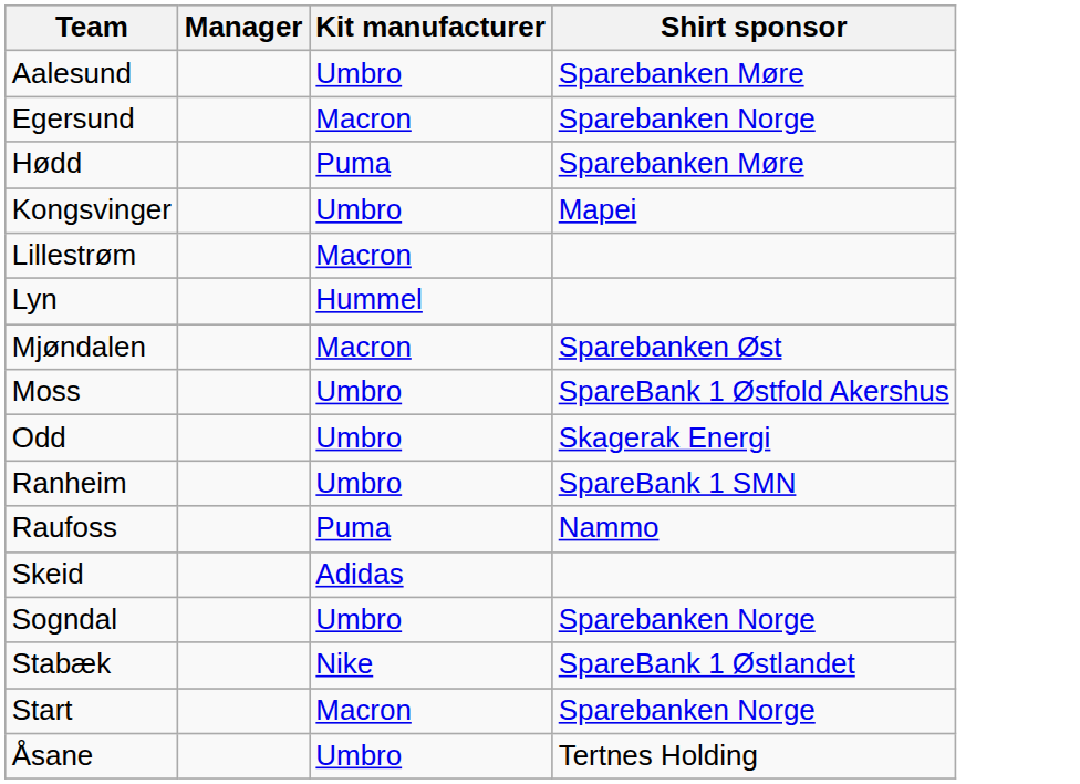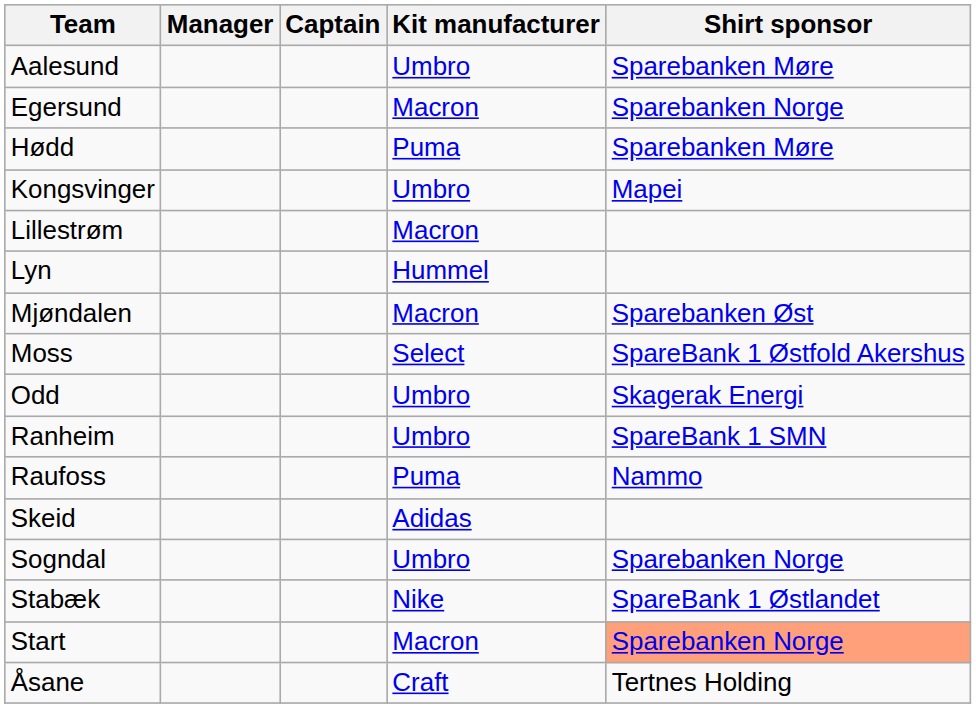 <table class="wikitable sortable" border="1">
 <tr>
 <th>Team</th>
 <th>Manager</th>
+<th>Captain</th>
 <th>Kit manufacturer</th>
 <th>Shirt sponsor</th>
 </tr>
 <tr>
 <td>Aalesund</td>
+<td> </td>
 <td> </td>
 <td><a href='#'>Umbro</a></td>
 <td><a href='#'>Sparebanken Møre</a></td>
 </tr>
 <tr>
 <td>Egersund</td>
 <td> </td>
+<td> </td>
 <td><a href='#'>Macron</a></td>
 <td><a href='#'>Sparebanken Norge</a></td>
 </tr>
 <tr>
 <td>Hødd</td>
+<td> </td>
 <td> </td>
 <td><a href='#'>Puma</a></td>
 <td><a href='#'>Sparebanken Møre</a></td>
 </tr>
 <tr>
 <td>Kongsvinger</td>
 <td> </td>
+<td> </td>
 <td><a href='#'>Umbro</a></td>
 <td><a href='#'>Mapei</a></td>
 </tr>
 <tr>
 <td>Lillestrøm</td>
+<td> </td>
 <td> </td>
 <td><a href='#'>Macron</a></td>
 <td></td>
 </tr>
 <tr>
 <td>Lyn</td>
 <td> </td>
+<td> </td>
 <td><a href='#'>Hummel</a></td>
 <td></td>
 </tr>
 <tr>
 <td>Mjøndalen</td>
+<td> </td>
 <td> </td>
 <td><a href='#'>Macron</a></td>
 <td><a href='#'>Sparebanken Øst</a></td>
 </tr>
 <tr>
 <td>Moss</td>
 <td> </td>
-<td><a href='#'>Umbro</a></td>
+<td> </td>
+<td><a href='#'>Select</a></td>
 <td><a href='#'>SpareBank 1 Østfold Akershus</a></td>
 </tr>
 <tr>
 <td>Odd</td>
+<td> </td>
 <td> </td>
 <td><a href='#'>Umbro</a></td>
 <td><a href='#'>Skagerak Energi</a></td>
 </tr>
 <tr>
 <td>Ranheim</td>
 <td> <br> </td>
+<td> </td>
 <td><a href='#'>Umbro</a></td>
 <td><a href='#'>SpareBank 1 SMN</a></td>
 </tr>
 <tr>
 <td>Raufoss</td>
+<td> </td>
 <td> </td>
 <td><a href='#'>Puma</a></td>
 <td><a href='#'>Nammo</a></td>
 </tr>
 <tr>
 <td>Skeid</td>
 <td> </td>
+<td> </td>
 <td><a href='#'>Adidas</a></td>
 <td></td>
 </tr>
 <tr>
 <td>Sogndal</td>
+<td> </td>
 <td> </td>
 <td><a href='#'>Umbro</a></td>
 <td><a href='#'>Sparebanken Norge</a></td>
 </tr>
 <tr>
 <td>Stabæk</td>
 <td> </td>
+<td> </td>
 <td><a href='#'>Nike</a></td>
 <td><a href='#'>SpareBank 1 Østlandet</a></td>
 </tr>
 <tr>
 <td>Start</td>
 <td> </td>
+<td> </td>
 <td><a href='#'>Macron</a></td>
-<td><a href='#'>Sparebanken Norge</a></td>
+<td style="background: lightsalmon;"><a href='#'>Sparebanken Norge</a></td>
 </tr>
 <tr>
 <td>Åsane</td>
 <td> </td>
-<td><a href='#'>Umbro</a></td>
+<td> </td>
+<td><a href='#'>Craft</a></td>
 <td>Tertnes Holding</td>
 </tr>
 </table>
